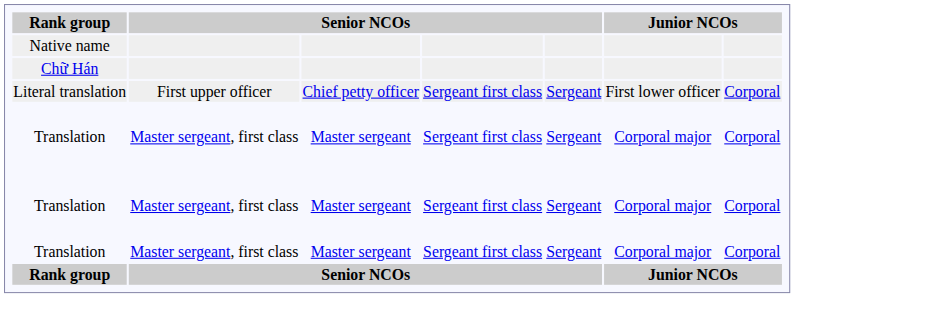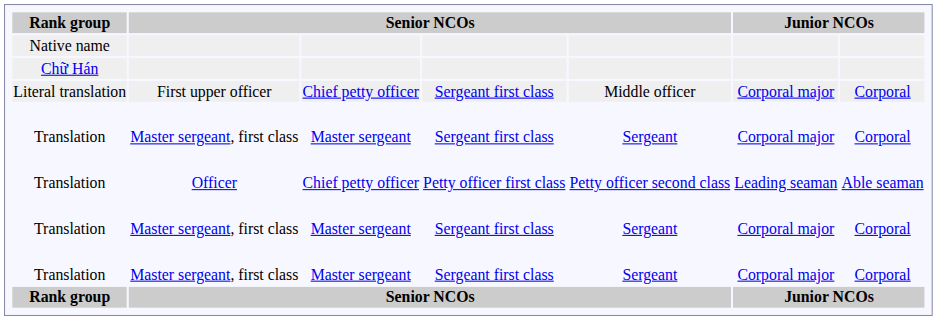 <table style="border:1px solid #8888aa; background-color:#f7f8ff; padding:5px; font-size:95%; margin: 0px 12px 12px 0px; text-align:center;">
 <tr style="background-color:#CCCCCC; text-align:center;">
 <th>Rank group</th>
 <th colspan=4>Senior NCOs</th>
 <th colspan=2>Junior NCOs</th>
 </tr>
 <tr style="text-align:center; background:#efefef;">
 <td>Native name</td>
 <td></td>
 <td></td>
 <td></td>
 <td></td>
 <td></td>
 <td></td>
 </tr>
 <tr style="text-align:center; background:#efefef;">
 <td><a href='#'>Chữ Hán</a></td>
 <td></td>
 <td></td>
 <td></td>
 <td></td>
 <td></td>
 <td></td>
 </tr>
 <tr style="text-align:center; background:#efefef;">
 <td>Literal translation</td>
 <td>First upper officer</td>
 <td><a href='#'>Chief petty officer</a></td>
 <td><a href='#'>Sergeant first class</a></td>
-<td><a href='#'>Sergeant</a></td>
-<td>First lower officer</td>
+<td>Middle officer</td>
+<td><a href='#'>Corporal major</a></td>
 <td><a href='#'>Corporal</a></td>
 </tr>
 <tr>
 <td><strong></strong><br></td>
 <td></td>
 <td></td>
 <td></td>
 <td></td>
 <td></td>
 <td></td>
 </tr>
 <tr>
 <td>Translation</td>
 <td><a href='#'>Master sergeant</a>, first class</td>
 <td><a href='#'>Master sergeant</a></td>
 <td><a href='#'>Sergeant first class</a></td>
 <td><a href='#'>Sergeant</a></td>
 <td><a href='#'>Corporal major</a></td>
 <td><a href='#'>Corporal</a></td>
 </tr>
 <tr>
 <td><strong></strong><br></td>
 <td></td>
 <td></td>
 <td></td>
 <td></td>
 <td></td>
 <td></td>
+</tr>
+<tr>
+<td>Translation</td>
+<td><a href='#'>Officer</a></td>
+<td><a href='#'>Chief petty officer</a></td>
+<td><a href='#'>Petty officer first class</a></td>
+<td><a href='#'>Petty officer second class</a></td>
+<td><a href='#'>Leading seaman</a></td>
+<td><a href='#'>Able seaman</a></td>
 </tr>
 <tr>
 <td><strong></strong><br></td>
 <td></td>
 <td></td>
 <td></td>
 <td></td>
 <td></td>
 <td></td>
 </tr>
 <tr>
 <td>Translation</td>
 <td><a href='#'>Master sergeant</a>, first class</td>
 <td><a href='#'>Master sergeant</a></td>
 <td><a href='#'>Sergeant first class</a></td>
 <td><a href='#'>Sergeant</a></td>
 <td><a href='#'>Corporal major</a></td>
 <td><a href='#'>Corporal</a></td>
 </tr>
 <tr>
 <td><strong></strong><br></td>
 <td></td>
 <td></td>
 <td></td>
 <td></td>
 <td></td>
 <td></td>
 </tr>
 <tr>
 <td>Translation</td>
 <td><a href='#'>Master sergeant</a>, first class</td>
 <td><a href='#'>Master sergeant</a></td>
 <td><a href='#'>Sergeant first class</a></td>
 <td><a href='#'>Sergeant</a></td>
 <td><a href='#'>Corporal major</a></td>
 <td><a href='#'>Corporal</a></td>
 </tr>
 <tr style="background-color:#CCCCCC; text-align:center;">
 <th>Rank group</th>
 <th colspan=4>Senior NCOs</th>
 <th colspan=2>Junior NCOs</th>
 </tr>
 </table>
